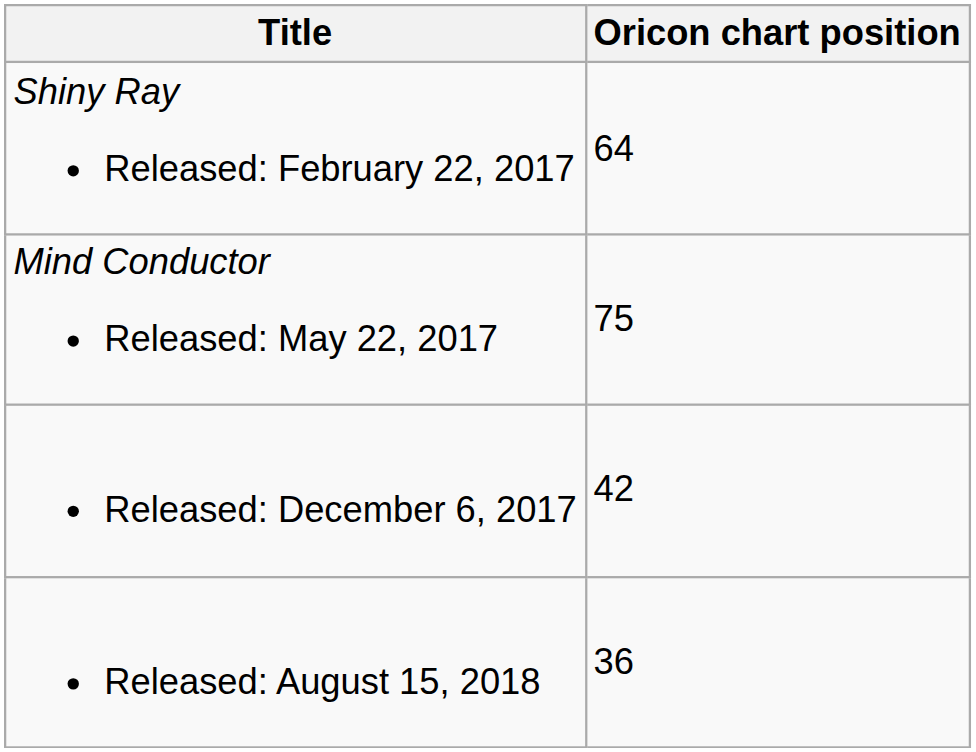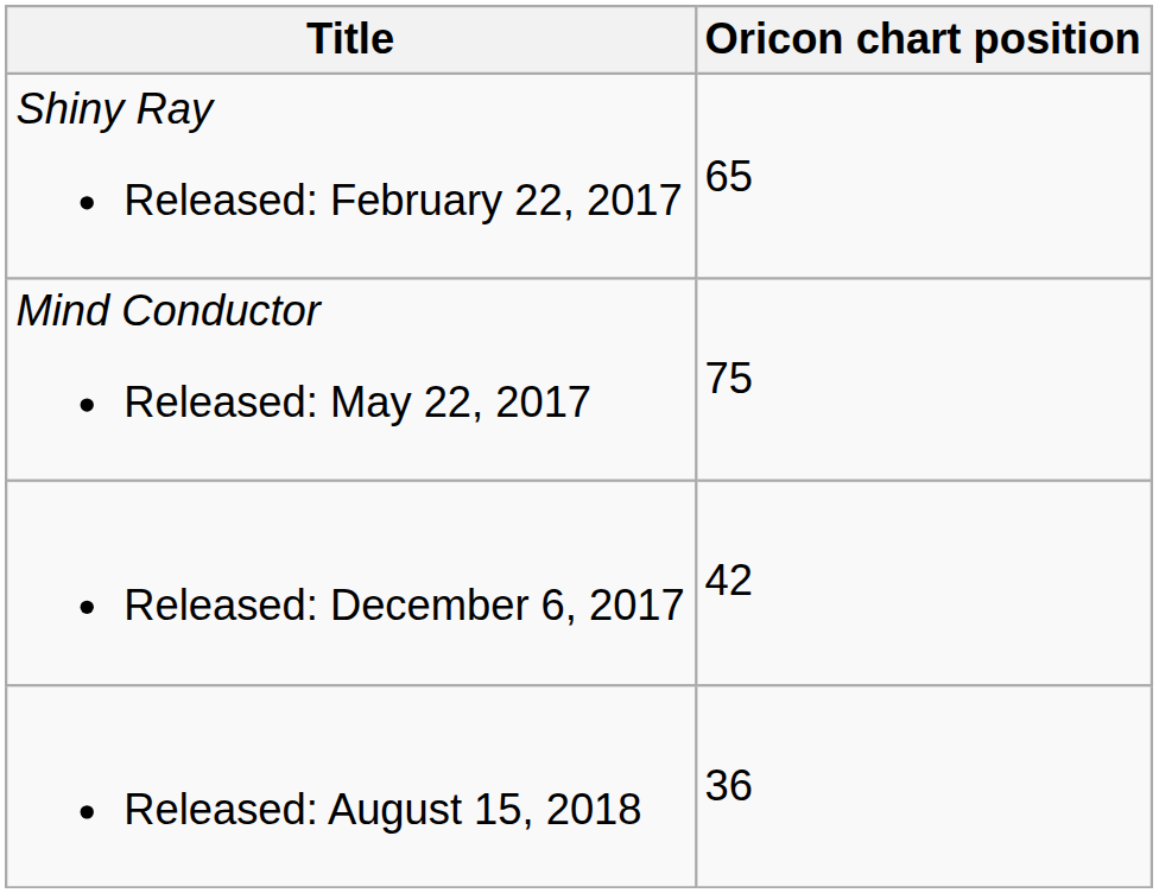 <table class="wikitable">
 <tr>
 <th>Title</th>
 <th>Oricon chart position</th>
 </tr>
 <tr>
 <td><em>Shiny Ray</em><br><ul><li>Released: February 22, 2017</li></ul></td>
-<td>64</td>
+<td>65</td>
 </tr>
 <tr>
 <td><em>Mind Conductor</em><br><ul><li>Released: May 22, 2017</li></ul></td>
 <td>75</td>
 </tr>
 <tr>
 <td><br><ul><li>Released: December 6, 2017</li></ul></td>
 <td>42</td>
 </tr>
 <tr>
 <td><br><ul><li>Released: August 15, 2018</li></ul></td>
 <td>36</td>
 </tr>
 </table>
